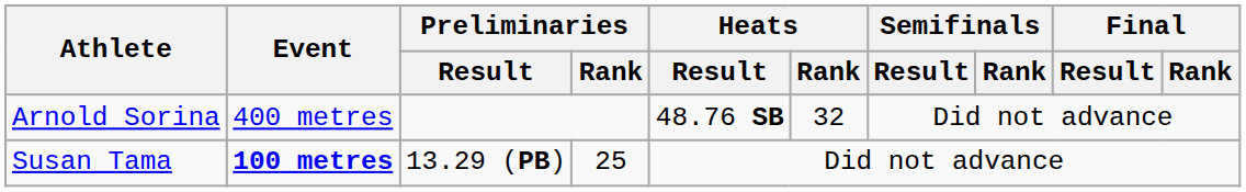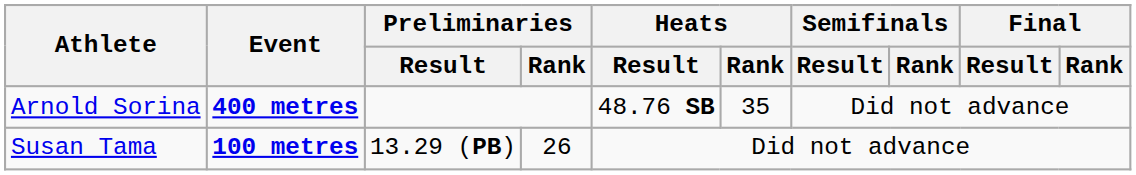 <table class=wikitable style=font-size:90%>
 <tr>
 <th rowspan="2">Athlete</th>
 <th rowspan="2">Event</th>
 <th colspan="2">Preliminaries</th>
 <th colspan="2">Heats</th>
 <th colspan="2">Semifinals</th>
 <th colspan="2">Final</th>
 </tr>
 <tr>
 <th>Result</th>
 <th>Rank</th>
 <th>Result</th>
 <th>Rank</th>
 <th>Result</th>
 <th>Rank</th>
 <th>Result</th>
 <th>Rank</th>
 </tr>
 <tr>
 <td><a href='#'>Arnold Sorina</a></td>
-<td><a href='#'>400 metres</a></td>
+<td><strong><a href='#'>400 metres</a></strong></td>
 <td colspan=2></td>
 <td align=center>48.76 <strong>SB</strong></td>
-<td align=center>32</td>
+<td align=center>35</td>
 <td colspan="4" align=center>Did not advance</td>
 </tr>
 <tr>
 <td><a href='#'>Susan Tama</a></td>
 <td><strong><a href='#'>100 metres</a></strong></td>
 <td align=center>13.29  (<strong>PB</strong>)</td>
-<td align=center>25</td>
+<td align=center>26</td>
 <td colspan="6" align=center>Did not advance</td>
 </tr>
 </table>
